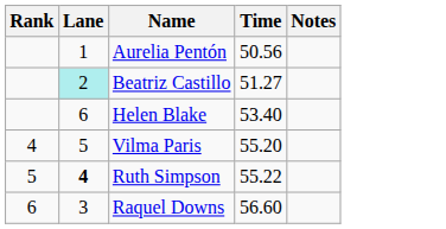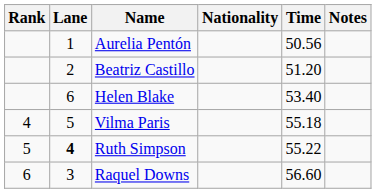 <table class="wikitable sortable" style="text-align:center;font-size:95%">
 <tr>
 <th>Rank</th>
 <th>Lane</th>
 <th>Name</th>
+<th>Nationality</th>
 <th>Time</th>
 <th>Notes</th>
 </tr>
 <tr>
 <td></td>
 <td>1</td>
 <td align=left><a href='#'>Aurelia Pentón</a></td>
+<td align=left></td>
 <td>50.56</td>
 <td></td>
 </tr>
 <tr>
 <td></td>
-<td style="background: paleturquoise;">2</td>
+<td>2</td>
 <td align=left><a href='#'>Beatriz Castillo</a></td>
-<td>51.27</td>
+<td align=left></td>
+<td>51.20</td>
 <td></td>
 </tr>
 <tr>
 <td></td>
 <td>6</td>
 <td align=left><a href='#'>Helen Blake</a></td>
+<td align=left></td>
 <td>53.40</td>
 <td></td>
 </tr>
 <tr>
 <td>4</td>
 <td>5</td>
 <td align=left><a href='#'>Vilma Paris</a></td>
-<td>55.20</td>
+<td align=left></td>
+<td>55.18</td>
 <td></td>
 </tr>
 <tr>
 <td>5</td>
 <td><strong>4</strong></td>
 <td align=left><a href='#'>Ruth Simpson</a></td>
+<td align=left></td>
 <td>55.22</td>
 <td></td>
 </tr>
 <tr>
 <td>6</td>
 <td>3</td>
 <td align=left><a href='#'>Raquel Downs</a></td>
+<td align=left></td>
 <td>56.60</td>
 <td></td>
 </tr>
 </table>
